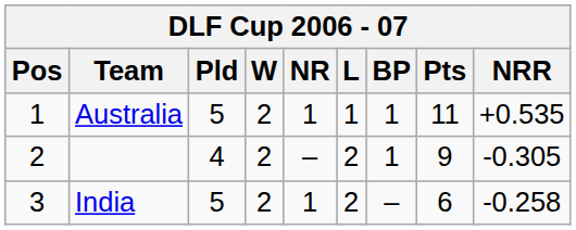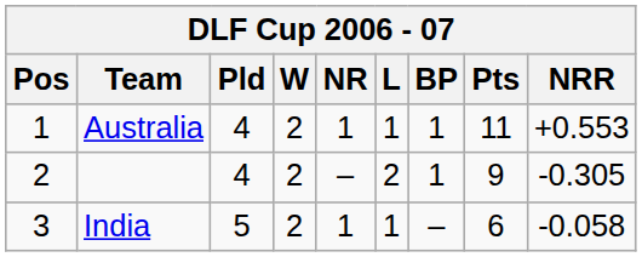 <table class="wikitable">
 <tr>
 <th colspan=9>DLF Cup 2006 - 07 </th>
 </tr>
 <tr bgcolor="#efefef">
 <th>Pos</th>
 <th>Team</th>
 <th>Pld</th>
 <th>W</th>
 <th>NR</th>
 <th>L</th>
 <th>BP</th>
 <th>Pts</th>
 <th>NRR</th>
 </tr>
 <tr align="center">
 <td>1</td>
 <td align="left"> <a href='#'>Australia</a></td>
-<td>5</td>
+<td>4</td>
 <td>2</td>
 <td>1</td>
 <td>1</td>
 <td>1</td>
 <td>11</td>
-<td>+0.535</td>
+<td>+0.553</td>
 </tr>
 <tr align="center">
 <td>2</td>
 <td align="left"></td>
 <td>4</td>
 <td>2</td>
 <td>–</td>
 <td>2</td>
 <td>1</td>
 <td>9</td>
 <td>-0.305</td>
 </tr>
 <tr align="center">
 <td>3</td>
 <td align="left"> <a href='#'>India</a></td>
 <td>5</td>
 <td>2</td>
 <td>1</td>
-<td>2</td>
+<td>1</td>
 <td>–</td>
 <td>6</td>
-<td>-0.258</td>
+<td>-0.058</td>
 </tr>
 </table>
